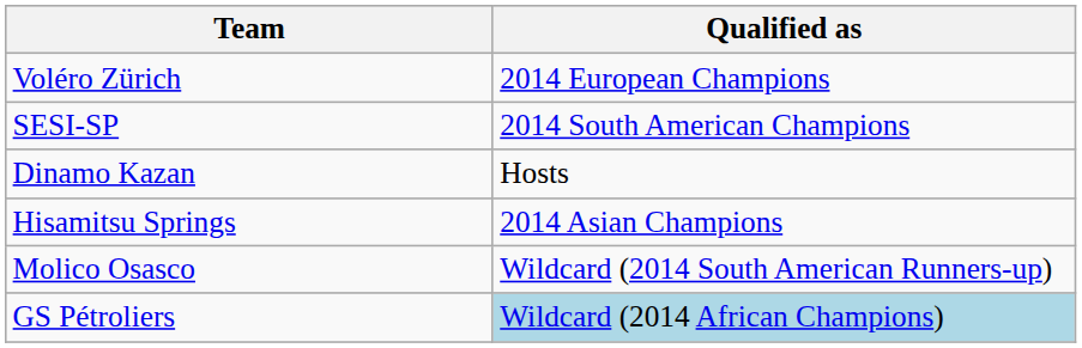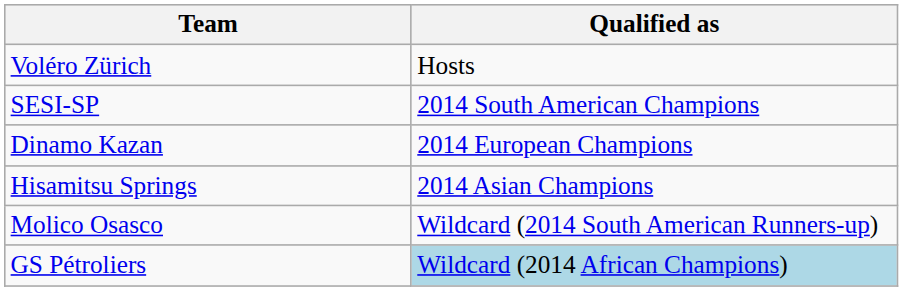 <table class="wikitable">
 <tr>
 <th width=250>Team</th>
 <th width=300>Qualified as</th>
 </tr>
 <tr>
 <td> <a href='#'>Voléro Zürich</a></td>
-<td><a href='#'>2014 European Champions</a></td>
+<td>Hosts</td>
 </tr>
 <tr>
 <td> <a href='#'>SESI-SP</a></td>
 <td><a href='#'>2014 South American Champions</a></td>
 </tr>
 <tr>
 <td> <a href='#'>Dinamo Kazan</a></td>
-<td>Hosts</td>
+<td><a href='#'>2014 European Champions</a></td>
 </tr>
 <tr>
 <td> <a href='#'>Hisamitsu Springs</a></td>
 <td><a href='#'>2014 Asian Champions</a></td>
 </tr>
 <tr>
 <td> <a href='#'>Molico Osasco</a></td>
 <td><a href='#'>Wildcard</a> (<a href='#'>2014 South American Runners-up</a>)</td>
 </tr>
 <tr>
 <td> <a href='#'>GS Pétroliers</a></td>
 <td style="background: lightblue;"><a href='#'>Wildcard</a> (2014 <a href='#'>African Champions</a>)</td>
 </tr>
 </table>
